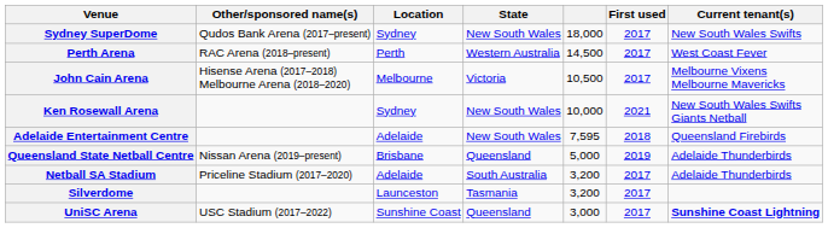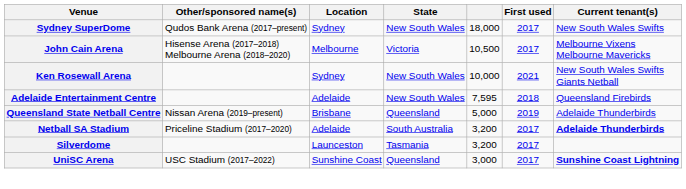 <table class="wikitable plainrowheaders sortable">
 <tr>
 <th scope="col">Venue</th>
 <th scope="col">Other/sponsored name(s)</th>
 <th scope="col">Location</th>
 <th scope="col">State</th>
 <th scope="col" data-sort-type="number"></th>
 <th scope="col">First used</th>
 <th scope="col">Current tenant(s)</th>
 </tr>
 <tr>
 <th scope="row"><strong><a href='#'>Sydney SuperDome</a></strong></th>
 <td>Qudos Bank Arena <small>(2017–present)</small></td>
 <td><a href='#'>Sydney</a></td>
 <td><a href='#'>New South Wales</a></td>
 <td align="center">18,000</td>
 <td align="center"><a href='#'>2017</a></td>
 <td><a href='#'>New South Wales Swifts</a></td>
-</tr>
-<tr>
-<th scope="row"><strong><a href='#'>Perth Arena</a></strong></th>
-<td>RAC Arena <small>(2018–present)</small></td>
-<td><a href='#'>Perth</a></td>
-<td><a href='#'>Western Australia</a></td>
-<td align="center">14,500</td>
-<td align="center"><a href='#'>2017</a></td>
-<td><a href='#'>West Coast Fever</a></td>
 </tr>
 <tr>
 <th scope="row"><strong><a href='#'>John Cain Arena</a></strong></th>
 <td>Hisense Arena <small>(2017–2018)</small><br>Melbourne Arena <small>(2018–2020)</small></td>
 <td><a href='#'>Melbourne</a></td>
 <td><a href='#'>Victoria</a></td>
 <td align="center">10,500</td>
 <td align="center"><a href='#'>2017</a></td>
 <td><a href='#'>Melbourne Vixens</a><br><a href='#'>Melbourne Mavericks</a></td>
 </tr>
 <tr>
 <th scope="row"><strong><a href='#'>Ken Rosewall Arena</a></strong></th>
 <td></td>
 <td><a href='#'>Sydney</a></td>
 <td><a href='#'>New South Wales</a></td>
 <td align="center">10,000</td>
 <td align="center"><a href='#'>2021</a></td>
 <td><a href='#'>New South Wales Swifts</a><br><a href='#'>Giants Netball</a></td>
 </tr>
 <tr>
 <th scope="row"><strong><a href='#'>Adelaide Entertainment Centre</a></strong></th>
 <td></td>
 <td><a href='#'>Adelaide</a></td>
 <td><a href='#'>New South Wales</a></td>
 <td align="center">7,595</td>
 <td align="center"><a href='#'>2018</a></td>
 <td><a href='#'>Queensland Firebirds</a></td>
 </tr>
 <tr>
 <th scope="row"><strong><a href='#'>Queensland State Netball Centre</a></strong></th>
 <td>Nissan Arena <small>(2019–present)</small></td>
 <td><a href='#'>Brisbane</a></td>
 <td><a href='#'>Queensland</a></td>
 <td align="center">5,000</td>
 <td align="center"><a href='#'>2019</a></td>
 <td><a href='#'>Adelaide Thunderbirds</a></td>
 </tr>
 <tr>
 <th scope="row"><strong><a href='#'>Netball SA Stadium</a></strong></th>
 <td>Priceline Stadium <small>(2017–2020)</small></td>
 <td><a href='#'>Adelaide</a></td>
 <td><a href='#'>South Australia</a></td>
 <td align="center">3,200</td>
 <td align="center"><a href='#'>2017</a></td>
-<td><a href='#'>Adelaide Thunderbirds</a></td>
+<td><strong><a href='#'>Adelaide Thunderbirds</a></strong></td>
 </tr>
 <tr>
 <th scope="row"><strong><a href='#'>Silverdome</a></strong></th>
 <td></td>
 <td><a href='#'>Launceston</a></td>
 <td><a href='#'>Tasmania</a></td>
 <td align="center">3,200</td>
 <td align="center"><a href='#'>2017</a></td>
 <td></td>
 </tr>
 <tr>
 <th scope="row"><strong><a href='#'>UniSC Arena</a></strong></th>
 <td>USC Stadium <small>(2017–2022)</small></td>
 <td><a href='#'>Sunshine Coast</a></td>
 <td><a href='#'>Queensland</a></td>
 <td align="center">3,000</td>
 <td align="center"><a href='#'>2017</a></td>
 <td><strong><a href='#'>Sunshine Coast Lightning</a></strong></td>
 </tr>
 </table>
